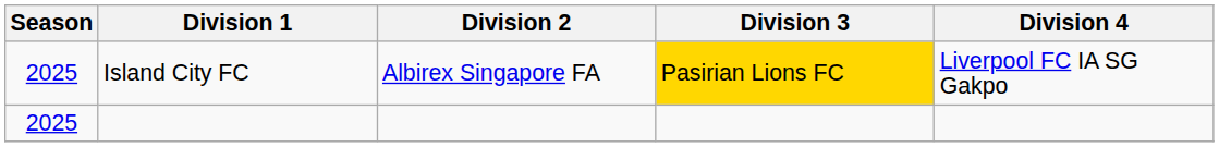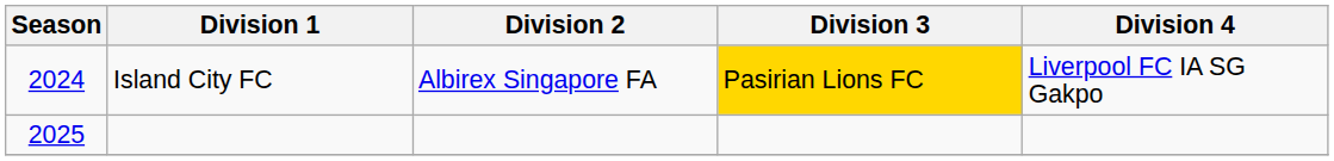 <table class="wikitable" style="text-align:center">
 <tr>
 <th width='30'>Season</th>
 <th width='185'>Division 1</th>
 <th width='185'>Division 2</th>
 <th width='185'>Division 3</th>
 <th width='185'>Division 4</th>
 </tr>
 <tr>
-<td><a href='#'> 2025</a></td>
+<td><a href='#'> 2024</a></td>
 <td align='left'>Island City FC</td>
 <td align='left'><a href='#'> Albirex Singapore</a> FA</td>
 <td align='left' style="background: gold;">Pasirian Lions FC</td>
 <td align='left'><a href='#'> Liverpool FC</a> IA SG Gakpo</td>
 </tr>
 <tr>
 <td><a href='#'> 2025</a></td>
 <td align='left'></td>
 <td align='left'></td>
 <td align='left'></td>
 <td align='left'></td>
 </tr>
 <tr>
 </tr>
 </table>
